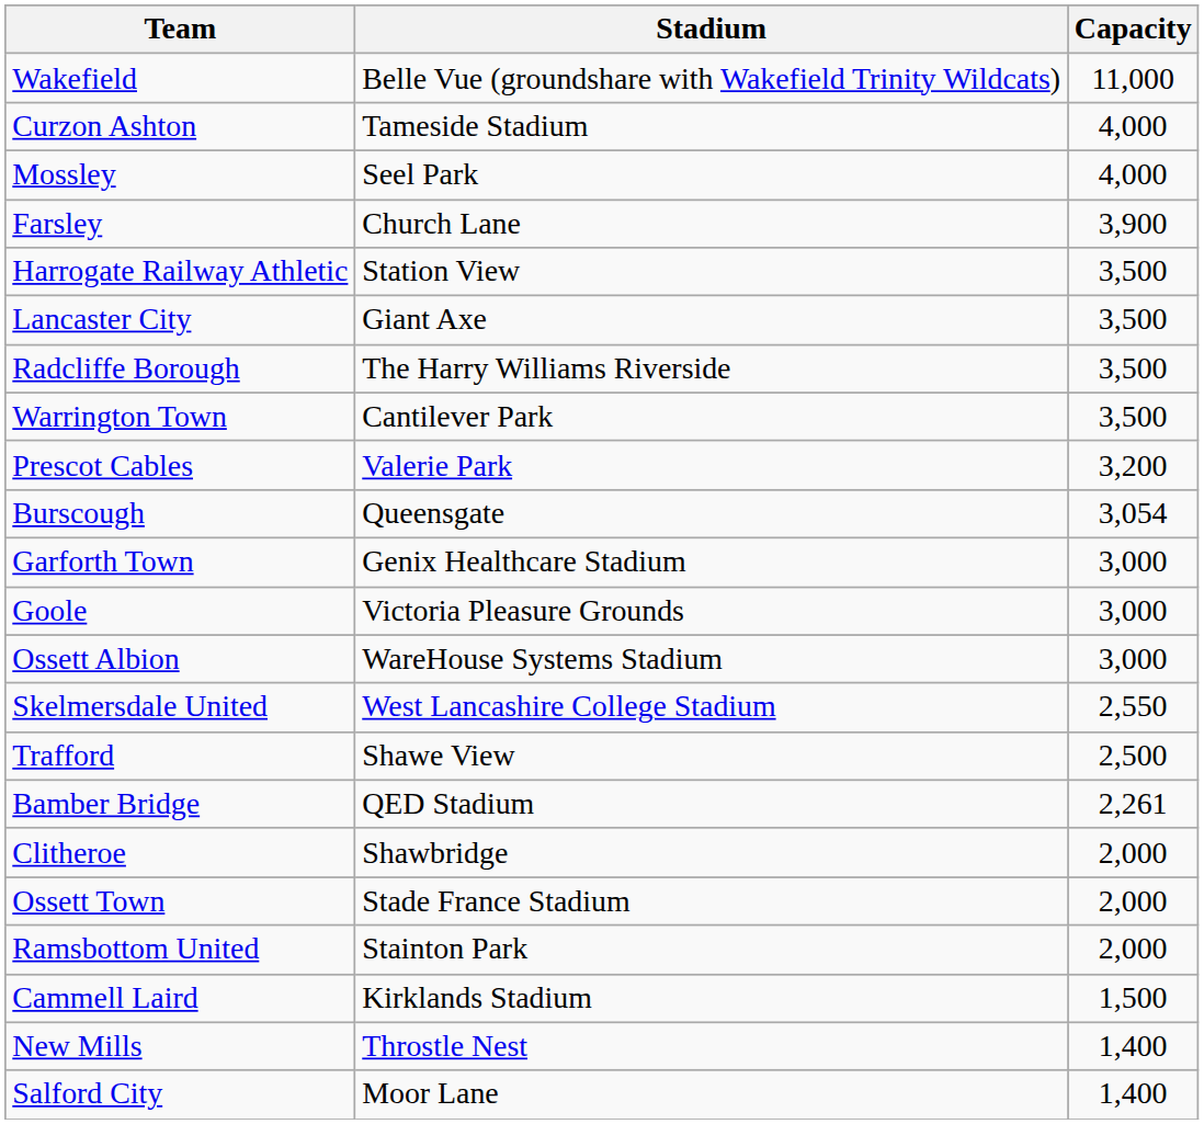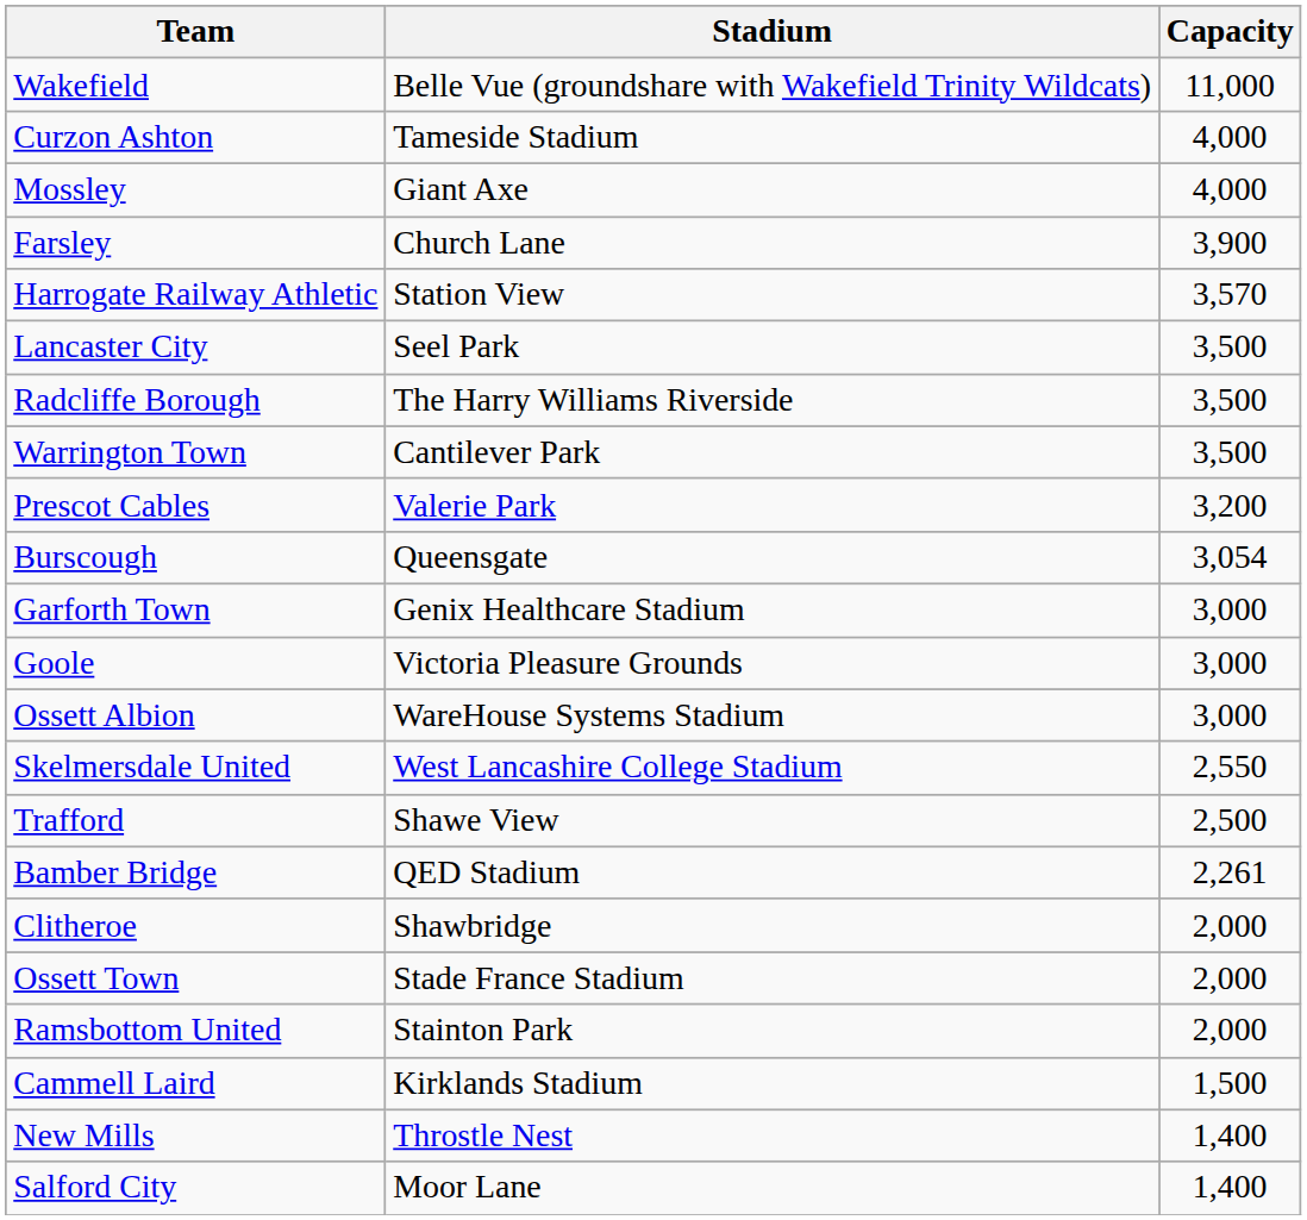 <table class="wikitable sortable">
 <tr>
 <th>Team</th>
 <th>Stadium</th>
 <th>Capacity</th>
 </tr>
 <tr>
 <td><a href='#'>Wakefield</a></td>
 <td>Belle Vue (groundshare with <a href='#'>Wakefield Trinity Wildcats</a>)</td>
 <td style="text-align:center;">11,000</td>
 </tr>
 <tr>
 <td><a href='#'>Curzon Ashton</a></td>
 <td>Tameside Stadium</td>
 <td style="text-align:center;">4,000</td>
 </tr>
 <tr>
 <td><a href='#'>Mossley</a></td>
-<td>Seel Park</td>
+<td>Giant Axe</td>
 <td style="text-align:center;">4,000</td>
 </tr>
 <tr>
 <td><a href='#'>Farsley</a></td>
 <td>Church Lane</td>
 <td style="text-align:center;">3,900</td>
 </tr>
 <tr>
 <td><a href='#'>Harrogate Railway Athletic</a></td>
 <td>Station View</td>
-<td style="text-align:center;">3,500</td>
+<td style="text-align:center;">3,570</td>
 </tr>
 <tr>
 <td><a href='#'>Lancaster City</a></td>
-<td>Giant Axe</td>
+<td>Seel Park</td>
 <td style="text-align:center;">3,500</td>
 </tr>
 <tr>
 <td><a href='#'>Radcliffe Borough</a></td>
 <td>The Harry Williams Riverside</td>
 <td style="text-align:center;">3,500</td>
 </tr>
 <tr>
 <td><a href='#'>Warrington Town</a></td>
 <td>Cantilever Park</td>
 <td style="text-align:center;">3,500</td>
 </tr>
 <tr>
 <td><a href='#'>Prescot Cables</a></td>
 <td><a href='#'>Valerie Park</a></td>
 <td style="text-align:center;">3,200</td>
 </tr>
 <tr>
 <td><a href='#'>Burscough</a></td>
 <td>Queensgate</td>
 <td style="text-align:center;">3,054</td>
 </tr>
 <tr>
 <td><a href='#'>Garforth Town</a></td>
 <td>Genix Healthcare Stadium</td>
 <td style="text-align:center;">3,000</td>
 </tr>
 <tr>
 <td><a href='#'>Goole</a></td>
 <td>Victoria Pleasure Grounds</td>
 <td style="text-align:center;">3,000</td>
 </tr>
 <tr>
 <td><a href='#'>Ossett Albion</a></td>
 <td>WareHouse Systems Stadium</td>
 <td style="text-align:center;">3,000</td>
 </tr>
 <tr>
 <td><a href='#'>Skelmersdale United</a></td>
 <td><a href='#'>West Lancashire College Stadium</a></td>
 <td style="text-align:center;">2,550</td>
 </tr>
 <tr>
 <td><a href='#'>Trafford</a></td>
 <td>Shawe View</td>
 <td style="text-align:center;">2,500</td>
 </tr>
 <tr>
 <td><a href='#'>Bamber Bridge</a></td>
 <td>QED Stadium</td>
 <td style="text-align:center;">2,261</td>
 </tr>
 <tr>
 <td><a href='#'>Clitheroe</a></td>
 <td>Shawbridge</td>
 <td style="text-align:center;">2,000</td>
 </tr>
 <tr>
 <td><a href='#'>Ossett Town</a></td>
 <td>Stade France Stadium</td>
 <td style="text-align:center;">2,000</td>
 </tr>
 <tr>
 <td><a href='#'>Ramsbottom United</a></td>
 <td>Stainton Park</td>
 <td style="text-align:center;">2,000</td>
 </tr>
 <tr>
 <td><a href='#'>Cammell Laird</a></td>
 <td>Kirklands Stadium</td>
 <td style="text-align:center;">1,500</td>
 </tr>
 <tr>
 <td><a href='#'>New Mills</a></td>
 <td><a href='#'>Throstle Nest</a></td>
 <td style="text-align:center;">1,400</td>
 </tr>
 <tr>
 <td><a href='#'>Salford City</a></td>
 <td>Moor Lane</td>
 <td style="text-align:center;">1,400</td>
 </tr>
 </table>
